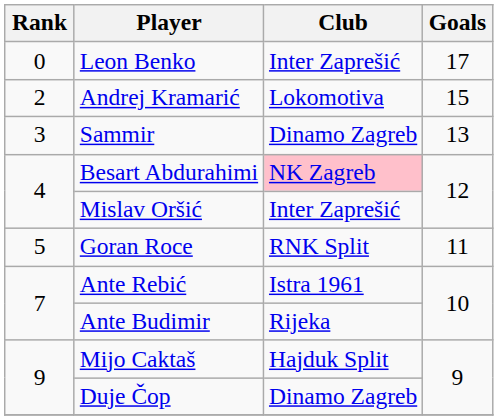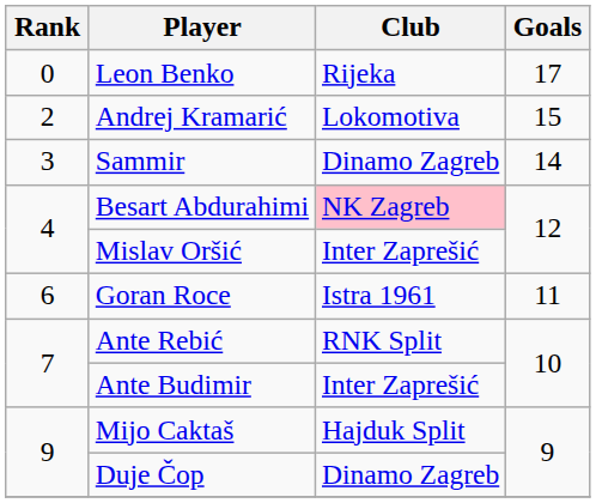 <table class="wikitable">
 <tr>
 <th width="40px">Rank</th>
 <th>Player</th>
 <th>Club</th>
 <th width="40px">Goals</th>
 </tr>
 <tr>
 <td align=center>0</td>
 <td> <a href='#'>Leon Benko</a></td>
-<td><a href='#'>Inter Zaprešić</a></td>
+<td><a href='#'>Rijeka</a></td>
 <td align=center>17</td>
 </tr>
 <tr>
 <td align=center>2</td>
 <td> <a href='#'>Andrej Kramarić</a></td>
 <td><a href='#'>Lokomotiva</a></td>
 <td align=center>15</td>
 </tr>
 <tr>
 <td align=center>3</td>
 <td> <a href='#'>Sammir</a></td>
 <td><a href='#'>Dinamo Zagreb</a></td>
-<td align=center>13</td>
+<td align=center>14</td>
 </tr>
 <tr>
 <td rowspan=2 align="center">4</td>
 <td> <a href='#'>Besart Abdurahimi</a></td>
 <td style="background: pink;"><a href='#'>NK Zagreb</a></td>
 <td rowspan=2 align="center">12</td>
 </tr>
 <tr>
 <td> <a href='#'>Mislav Oršić</a></td>
 <td><a href='#'>Inter Zaprešić</a></td>
 </tr>
 <tr>
-<td align=center>5</td>
+<td align=center>6</td>
 <td> <a href='#'>Goran Roce</a></td>
-<td><a href='#'>RNK Split</a></td>
+<td><a href='#'>Istra 1961</a></td>
 <td align=center>11</td>
 </tr>
 <tr>
 <td rowspan=2 align="center">7</td>
 <td> <a href='#'>Ante Rebić</a></td>
-<td><a href='#'>Istra 1961</a></td>
+<td><a href='#'>RNK Split</a></td>
 <td rowspan=2 align="center">10</td>
 </tr>
 <tr>
 <td> <a href='#'>Ante Budimir</a></td>
-<td><a href='#'>Rijeka</a></td>
+<td><a href='#'>Inter Zaprešić</a></td>
 </tr>
 <tr>
 <td rowspan=2 align="center">9</td>
 <td> <a href='#'>Mijo Caktaš</a></td>
 <td><a href='#'>Hajduk Split</a></td>
 <td rowspan=2 align="center">9</td>
 </tr>
 <tr>
 <td> <a href='#'>Duje Čop</a></td>
 <td><a href='#'>Dinamo Zagreb</a></td>
 </tr>
 <tr>
 </tr>
 </table>
